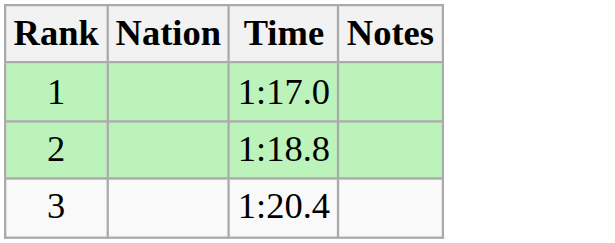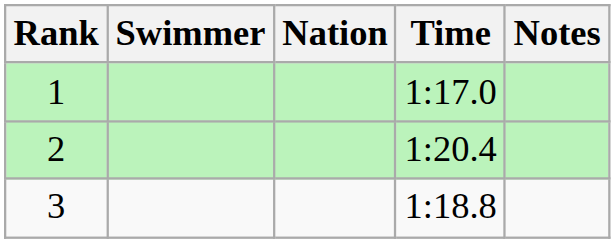 <table class="wikitable sortable" style="text-align:center">
 <tr>
 <th>Rank</th>
+<th>Swimmer</th>
 <th>Nation</th>
 <th>Time</th>
 <th>Notes</th>
 </tr>
 <tr style="background:#bbf3bb;">
 <td>1</td>
 <td align=left></td>
+<td align=left></td>
 <td>1:17.0</td>
 <td></td>
 </tr>
 <tr style="background:#bbf3bb;">
 <td>2</td>
 <td align=left></td>
-<td>1:18.8</td>
+<td align=left></td>
+<td>1:20.4</td>
 <td></td>
 </tr>
 <tr>
 <td>3</td>
 <td align=left></td>
-<td>1:20.4</td>
+<td align=left></td>
+<td>1:18.8</td>
 <td></td>
 </tr>
 </table>
